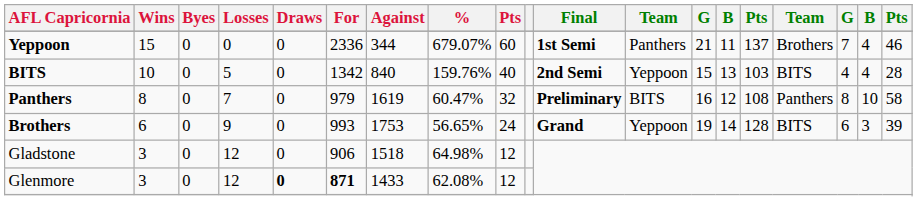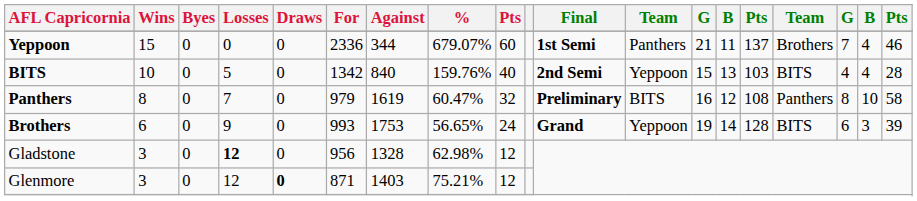 <table style="font-size: 85%; text-align: left;" class="wikitable">
 <tr>
 <th style="color:crimson">AFL Capricornia</th>
 <th style="color:crimson">Wins</th>
 <th style="color:crimson">Byes</th>
 <th style="color:crimson">Losses</th>
 <th style="color:crimson">Draws</th>
 <th style="color:crimson">For</th>
 <th style="color:crimson">Against</th>
 <th style="color:crimson">%</th>
 <th style="color:crimson">Pts</th>
 <th></th>
 <th style="color:green">Final</th>
 <th style="color:green">Team</th>
 <th style="color:green">G</th>
 <th style="color:green">B</th>
 <th style="color:green">Pts</th>
 <th style="color:green">Team</th>
 <th style="color:green">G</th>
 <th style="color:green">B</th>
 <th style="color:green">Pts</th>
 </tr>
 <tr>
 </tr>
 <tr>
 </tr>
 <tr>
 <td><strong>	Yeppoon	</strong></td>
 <td>15</td>
 <td>0</td>
 <td>0</td>
 <td>0</td>
 <td>2336</td>
 <td>344</td>
 <td>679.07%</td>
 <td>60</td>
 <td></td>
 <td><strong>1st Semi</strong></td>
 <td>Panthers</td>
 <td>21</td>
 <td>11</td>
 <td>137</td>
 <td>Brothers</td>
 <td>7</td>
 <td>4</td>
 <td>46</td>
 </tr>
 <tr>
 <td><strong>	BITS	</strong></td>
 <td>10</td>
 <td>0</td>
 <td>5</td>
 <td>0</td>
 <td>1342</td>
 <td>840</td>
 <td>159.76%</td>
 <td>40</td>
 <td></td>
 <td><strong>2nd Semi</strong></td>
 <td>Yeppoon</td>
 <td>15</td>
 <td>13</td>
 <td>103</td>
 <td>BITS</td>
 <td>4</td>
 <td>4</td>
 <td>28</td>
 </tr>
 <tr>
 <td><strong>	Panthers	</strong></td>
 <td>8</td>
 <td>0</td>
 <td>7</td>
 <td>0</td>
 <td>979</td>
 <td>1619</td>
 <td>60.47%</td>
 <td>32</td>
 <td></td>
 <td><strong>Preliminary</strong></td>
 <td>BITS</td>
 <td>16</td>
 <td>12</td>
 <td>108</td>
 <td>Panthers</td>
 <td>8</td>
 <td>10</td>
 <td>58</td>
 </tr>
 <tr>
 <td><strong>	Brothers	</strong></td>
 <td>6</td>
 <td>0</td>
 <td>9</td>
 <td>0</td>
 <td>993</td>
 <td>1753</td>
 <td>56.65%</td>
 <td>24</td>
 <td></td>
 <td><strong>Grand</strong></td>
 <td>Yeppoon</td>
 <td>19</td>
 <td>14</td>
 <td>128</td>
 <td>BITS</td>
 <td>6</td>
 <td>3</td>
 <td>39</td>
 </tr>
 <tr>
 <td>Gladstone</td>
 <td>3</td>
 <td>0</td>
-<td>12</td>
+<td><strong>12</strong></td>
 <td>0</td>
-<td>906</td>
-<td>1518</td>
-<td>64.98%</td>
+<td>956</td>
+<td>1328</td>
+<td>62.98%</td>
 <td>12</td>
 <td></td>
 </tr>
 <tr>
 <td>Glenmore</td>
 <td>3</td>
 <td>0</td>
 <td>12</td>
 <td><strong>0</strong></td>
-<td><strong>871</strong></td>
-<td>1433</td>
-<td>62.08%</td>
+<td>871</td>
+<td>1403</td>
+<td>75.21%</td>
 <td>12</td>
 <td></td>
 </tr>
 <tr>
 </tr>
 </table>
